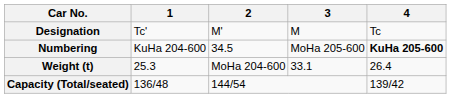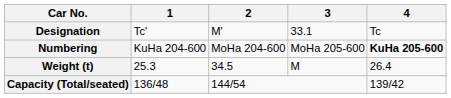 <table class="wikitable">
 <tr>
 <th>Car No.</th>
 <th>1</th>
 <th>2</th>
 <th>3</th>
 <th>4</th>
 </tr>
 <tr>
 <th>Designation</th>
 <td>Tc'</td>
 <td>M'</td>
-<td>M</td>
+<td>33.1</td>
 <td>Tc</td>
 </tr>
 <tr>
 <th>Numbering</th>
 <td>KuHa 204-600</td>
-<td>34.5</td>
+<td>MoHa 204-600</td>
 <td>MoHa 205-600</td>
 <td><strong>KuHa 205-600</strong></td>
 </tr>
 <tr>
 <th>Weight (t)</th>
 <td>25.3</td>
-<td>MoHa 204-600</td>
-<td>33.1</td>
+<td>34.5</td>
+<td>M</td>
 <td>26.4</td>
 </tr>
 <tr>
 <th>Capacity (Total/seated)</th>
 <td>136/48</td>
 <td colspan="2">144/54</td>
 <td>139/42</td>
 </tr>
 </table>
